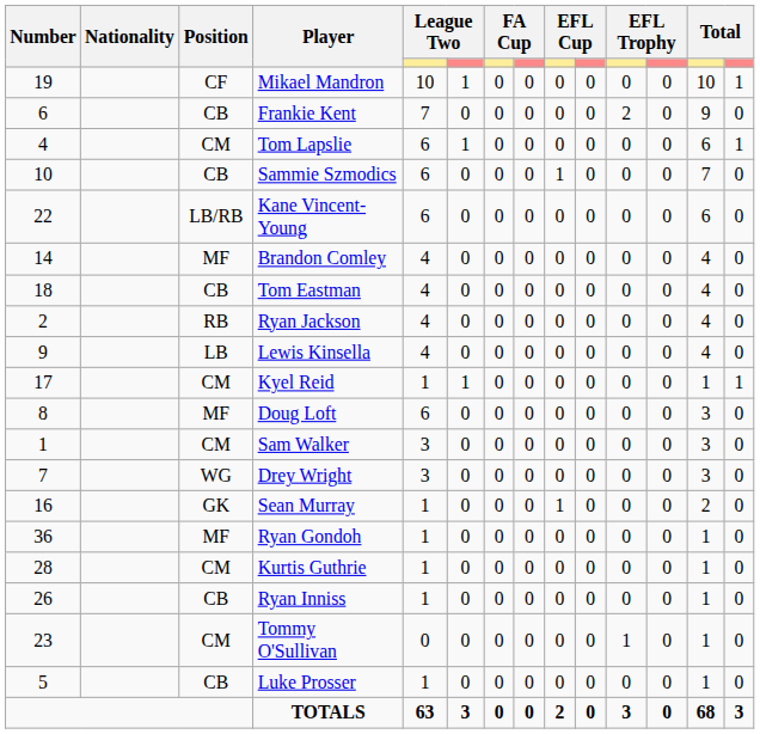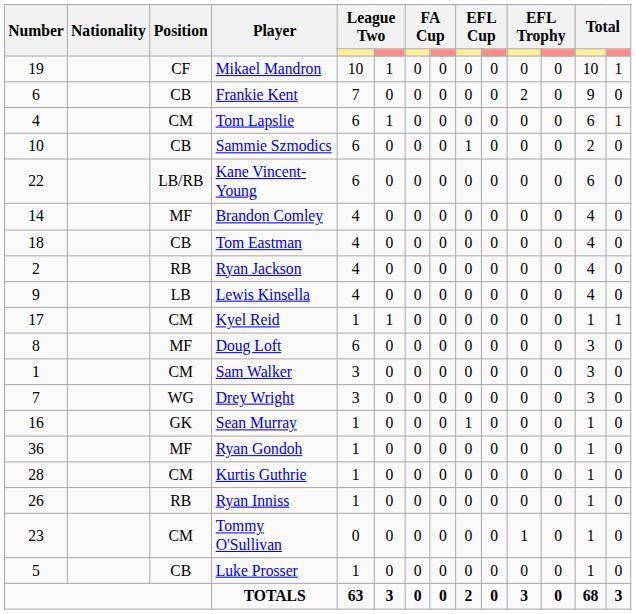 <table class="wikitable" style="font-size: 95%; text-align: center;">
 <tr>
 <th rowspan="2" width="10%" align="center">Number</th>
 <th rowspan="2" width="10%" align="center">Nationality</th>
 <th rowspan="2" width="10%" align="center">Position</th>
 <th rowspan="2" width="20%" align="center">Player</th>
 <th colspan="2" align="center">League Two</th>
 <th colspan="2" align="center">FA Cup</th>
 <th colspan="2" align="center">EFL Cup</th>
 <th colspan="2" align="center">EFL Trophy</th>
 <th colspan="2" align="center">Total</th>
 </tr>
 <tr>
 <th width=60 style="background: #FFEE99"></th>
 <th width=60 style="background: #FF8888"></th>
 <th width=60 style="background: #FFEE99"></th>
 <th width=60 style="background: #FF8888"></th>
 <th width=60 style="background: #FFEE99"></th>
 <th width=60 style="background: #FF8888"></th>
 <th width=60 style="background: #FFEE99"></th>
 <th width=60 style="background: #FF8888"></th>
 <th width=60 style="background: #FFEE99"></th>
 <th width=60 style="background: #FF8888"></th>
 </tr>
 <tr>
 <td>19</td>
 <td></td>
 <td>CF</td>
 <td align="left"><a href='#'>Mikael Mandron</a></td>
 <td>10</td>
 <td>1</td>
 <td>0</td>
 <td>0</td>
 <td>0</td>
 <td>0</td>
 <td>0</td>
 <td>0</td>
 <td>10</td>
 <td>1</td>
 </tr>
 <tr>
 <td>6</td>
 <td></td>
 <td>CB</td>
 <td align="left"><a href='#'>Frankie Kent</a></td>
 <td>7</td>
 <td>0</td>
 <td>0</td>
 <td>0</td>
 <td>0</td>
 <td>0</td>
 <td>2</td>
 <td>0</td>
 <td>9</td>
 <td>0</td>
 </tr>
 <tr>
 <td>4</td>
 <td></td>
 <td>CM</td>
 <td align="left"><a href='#'>Tom Lapslie</a></td>
 <td>6</td>
 <td>1</td>
 <td>0</td>
 <td>0</td>
 <td>0</td>
 <td>0</td>
 <td>0</td>
 <td>0</td>
 <td>6</td>
 <td>1</td>
 </tr>
 <tr>
 <td>10</td>
 <td></td>
 <td>CB</td>
 <td align="left"><a href='#'>Sammie Szmodics</a></td>
 <td>6</td>
 <td>0</td>
 <td>0</td>
 <td>0</td>
 <td>1</td>
 <td>0</td>
 <td>0</td>
 <td>0</td>
-<td>7</td>
+<td>2</td>
 <td>0</td>
 </tr>
 <tr>
 <td>22</td>
 <td></td>
 <td>LB/RB</td>
 <td align="left"><a href='#'>Kane Vincent-Young</a></td>
 <td>6</td>
 <td>0</td>
 <td>0</td>
 <td>0</td>
 <td>0</td>
 <td>0</td>
 <td>0</td>
 <td>0</td>
 <td>6</td>
 <td>0</td>
 </tr>
 <tr>
 <td>14</td>
 <td></td>
 <td>MF</td>
 <td align="left"><a href='#'>Brandon Comley</a></td>
 <td>4</td>
 <td>0</td>
 <td>0</td>
 <td>0</td>
 <td>0</td>
 <td>0</td>
 <td>0</td>
 <td>0</td>
 <td>4</td>
 <td>0</td>
 </tr>
 <tr>
 <td>18</td>
 <td></td>
 <td>CB</td>
 <td align="left"><a href='#'>Tom Eastman</a></td>
 <td>4</td>
 <td>0</td>
 <td>0</td>
 <td>0</td>
 <td>0</td>
 <td>0</td>
 <td>0</td>
 <td>0</td>
 <td>4</td>
 <td>0</td>
 </tr>
 <tr>
 <td>2</td>
 <td></td>
 <td>RB</td>
 <td align="left"><a href='#'>Ryan Jackson</a></td>
 <td>4</td>
 <td>0</td>
 <td>0</td>
 <td>0</td>
 <td>0</td>
 <td>0</td>
 <td>0</td>
 <td>0</td>
 <td>4</td>
 <td>0</td>
 </tr>
 <tr>
 <td>9</td>
 <td></td>
 <td>LB</td>
 <td align="left"><a href='#'>Lewis Kinsella</a></td>
 <td>4</td>
 <td>0</td>
 <td>0</td>
 <td>0</td>
 <td>0</td>
 <td>0</td>
 <td>0</td>
 <td>0</td>
 <td>4</td>
 <td>0</td>
 </tr>
 <tr>
 <td>17</td>
 <td></td>
 <td>CM</td>
 <td align="left"><a href='#'>Kyel Reid</a></td>
 <td>1</td>
 <td>1</td>
 <td>0</td>
 <td>0</td>
 <td>0</td>
 <td>0</td>
 <td>0</td>
 <td>0</td>
 <td>1</td>
 <td>1</td>
 </tr>
 <tr>
 <td>8</td>
 <td></td>
 <td>MF</td>
 <td align="left"><a href='#'>Doug Loft</a></td>
 <td>6</td>
 <td>0</td>
 <td>0</td>
 <td>0</td>
 <td>0</td>
 <td>0</td>
 <td>0</td>
 <td>0</td>
 <td>3</td>
 <td>0</td>
 </tr>
 <tr>
 <td>1</td>
 <td></td>
 <td>CM</td>
 <td align="left"><a href='#'>Sam Walker</a></td>
 <td>3</td>
 <td>0</td>
 <td>0</td>
 <td>0</td>
 <td>0</td>
 <td>0</td>
 <td>0</td>
 <td>0</td>
 <td>3</td>
 <td>0</td>
 </tr>
 <tr>
 <td>7</td>
 <td></td>
 <td>WG</td>
 <td align="left"><a href='#'>Drey Wright</a></td>
 <td>3</td>
 <td>0</td>
 <td>0</td>
 <td>0</td>
 <td>0</td>
 <td>0</td>
 <td>0</td>
 <td>0</td>
 <td>3</td>
 <td>0</td>
 </tr>
 <tr>
 <td>16</td>
 <td></td>
 <td>GK</td>
 <td align="left"><a href='#'>Sean Murray</a></td>
 <td>1</td>
 <td>0</td>
 <td>0</td>
 <td>0</td>
 <td>1</td>
 <td>0</td>
 <td>0</td>
 <td>0</td>
-<td>2</td>
+<td>1</td>
 <td>0</td>
 </tr>
 <tr>
 <td>36</td>
 <td></td>
 <td>MF</td>
 <td align="left"><a href='#'>Ryan Gondoh</a></td>
 <td>1</td>
 <td>0</td>
 <td>0</td>
 <td>0</td>
 <td>0</td>
 <td>0</td>
 <td>0</td>
 <td>0</td>
 <td>1</td>
 <td>0</td>
 </tr>
 <tr>
 <td>28</td>
 <td></td>
 <td>CM</td>
 <td align="left"><a href='#'>Kurtis Guthrie</a></td>
 <td>1</td>
 <td>0</td>
 <td>0</td>
 <td>0</td>
 <td>0</td>
 <td>0</td>
 <td>0</td>
 <td>0</td>
 <td>1</td>
 <td>0</td>
 </tr>
 <tr>
 <td>26</td>
 <td></td>
-<td>CB</td>
+<td>RB</td>
 <td align="left"><a href='#'>Ryan Inniss</a></td>
 <td>1</td>
 <td>0</td>
 <td>0</td>
 <td>0</td>
 <td>0</td>
 <td>0</td>
 <td>0</td>
 <td>0</td>
 <td>1</td>
 <td>0</td>
 </tr>
 <tr>
 <td>23</td>
 <td></td>
 <td>CM</td>
 <td align="left"><a href='#'>Tommy O'Sullivan</a></td>
 <td>0</td>
 <td>0</td>
 <td>0</td>
 <td>0</td>
 <td>0</td>
 <td>0</td>
 <td>1</td>
 <td>0</td>
 <td>1</td>
 <td>0</td>
 </tr>
 <tr>
 <td>5</td>
 <td></td>
 <td>CB</td>
 <td align="left"><a href='#'>Luke Prosser</a></td>
 <td>1</td>
 <td>0</td>
 <td>0</td>
 <td>0</td>
 <td>0</td>
 <td>0</td>
 <td>0</td>
 <td>0</td>
 <td>1</td>
 <td>0</td>
 </tr>
 <tr>
 <td colspan="3"></td>
 <td><strong>TOTALS</strong></td>
 <td><strong>63</strong></td>
 <td><strong>3</strong></td>
 <td><strong>0</strong></td>
 <td><strong>0</strong></td>
 <td><strong>2</strong></td>
 <td><strong>0</strong></td>
 <td><strong>3</strong></td>
 <td><strong>0</strong></td>
 <td><strong>68</strong></td>
 <td><strong>3</strong></td>
 </tr>
 </table>
